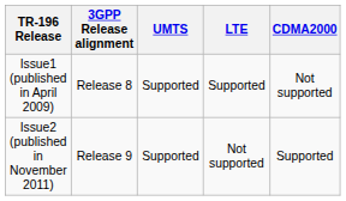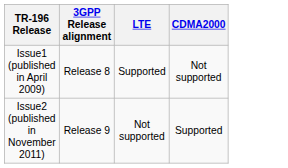 <table class="wikitable" style="text-align:center; font-size:96%;">
 <tr>
 <th width=75>TR-196 Release</th>
 <th width=75><a href='#'>3GPP</a> Release alignment</th>
-<th width=75><a href='#'>UMTS</a></th>
 <th width=75><a href='#'>LTE</a></th>
 <th width=75><a href='#'>CDMA2000</a></th>
 </tr>
 <tr>
 <td>Issue1 (published in April 2009)</td>
 <td>Release 8</td>
 <td>Supported</td>
-<td>Supported</td>
 <td>Not supported</td>
 </tr>
 <tr>
 <td>Issue2 (published in November 2011)</td>
 <td>Release 9</td>
-<td>Supported</td>
 <td>Not supported</td>
 <td>Supported</td>
 </tr>
 </table>
